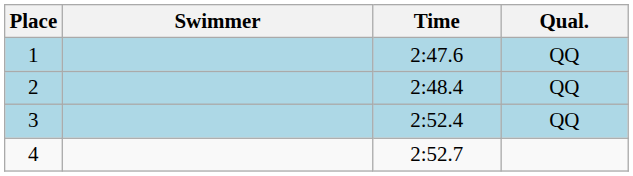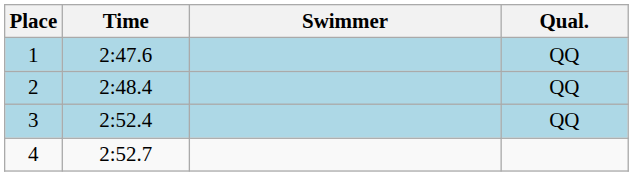 <table class=wikitable style="text-align:center">
 <tr>
 <th>Place</th>
+<th width=90>Time</th>
 <th width=230>Swimmer</th>
-<th width=90>Time</th>
 <th width=90>Qual.</th>
 </tr>
 <tr bgcolor=lightblue>
 <td>1</td>
+<td>2:47.6</td>
 <td align=left></td>
-<td>2:47.6</td>
 <td>QQ</td>
 </tr>
 <tr bgcolor=lightblue>
 <td>2</td>
+<td>2:48.4</td>
 <td align=left></td>
-<td>2:48.4</td>
 <td>QQ</td>
 </tr>
 <tr bgcolor=lightblue>
 <td>3</td>
+<td>2:52.4</td>
 <td align=left></td>
-<td>2:52.4</td>
 <td>QQ</td>
 </tr>
 <tr>
 <td>4</td>
+<td>2:52.7</td>
 <td align=left></td>
-<td>2:52.7</td>
 <td></td>
 </tr>
 </table>
